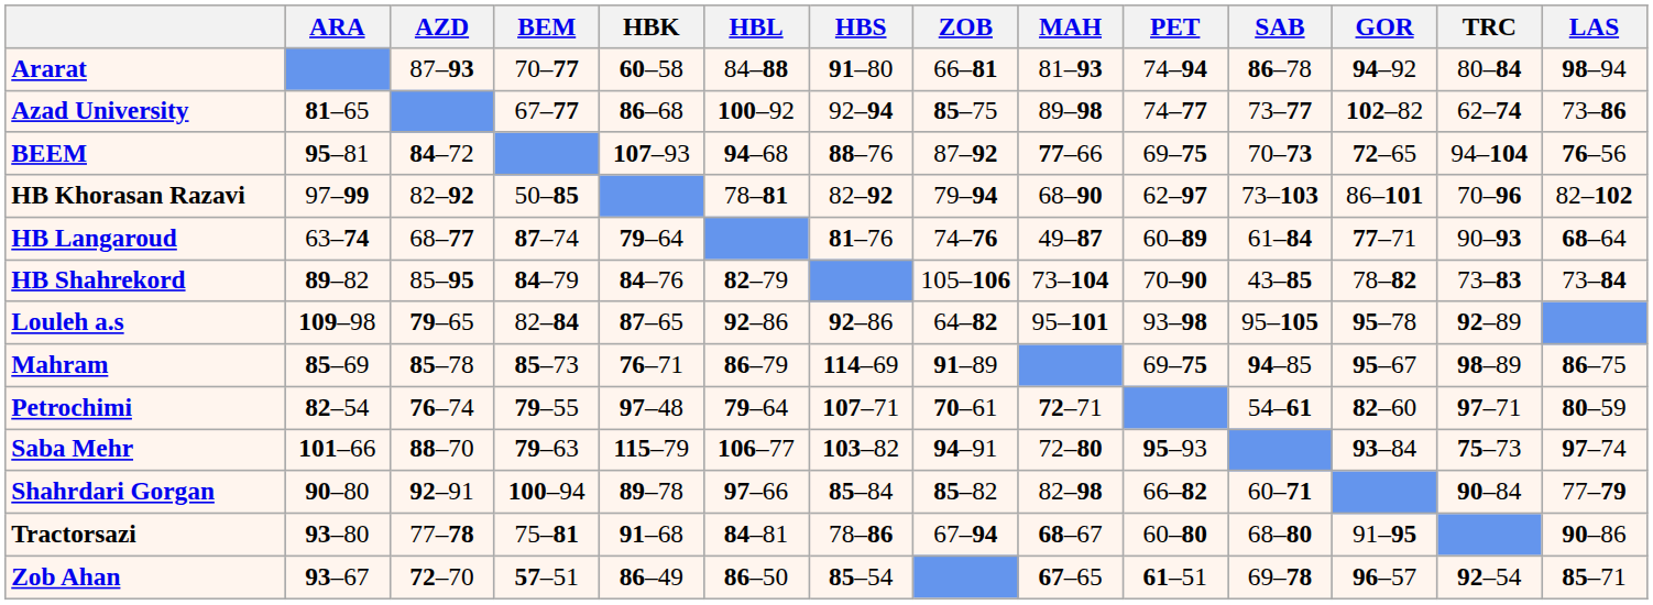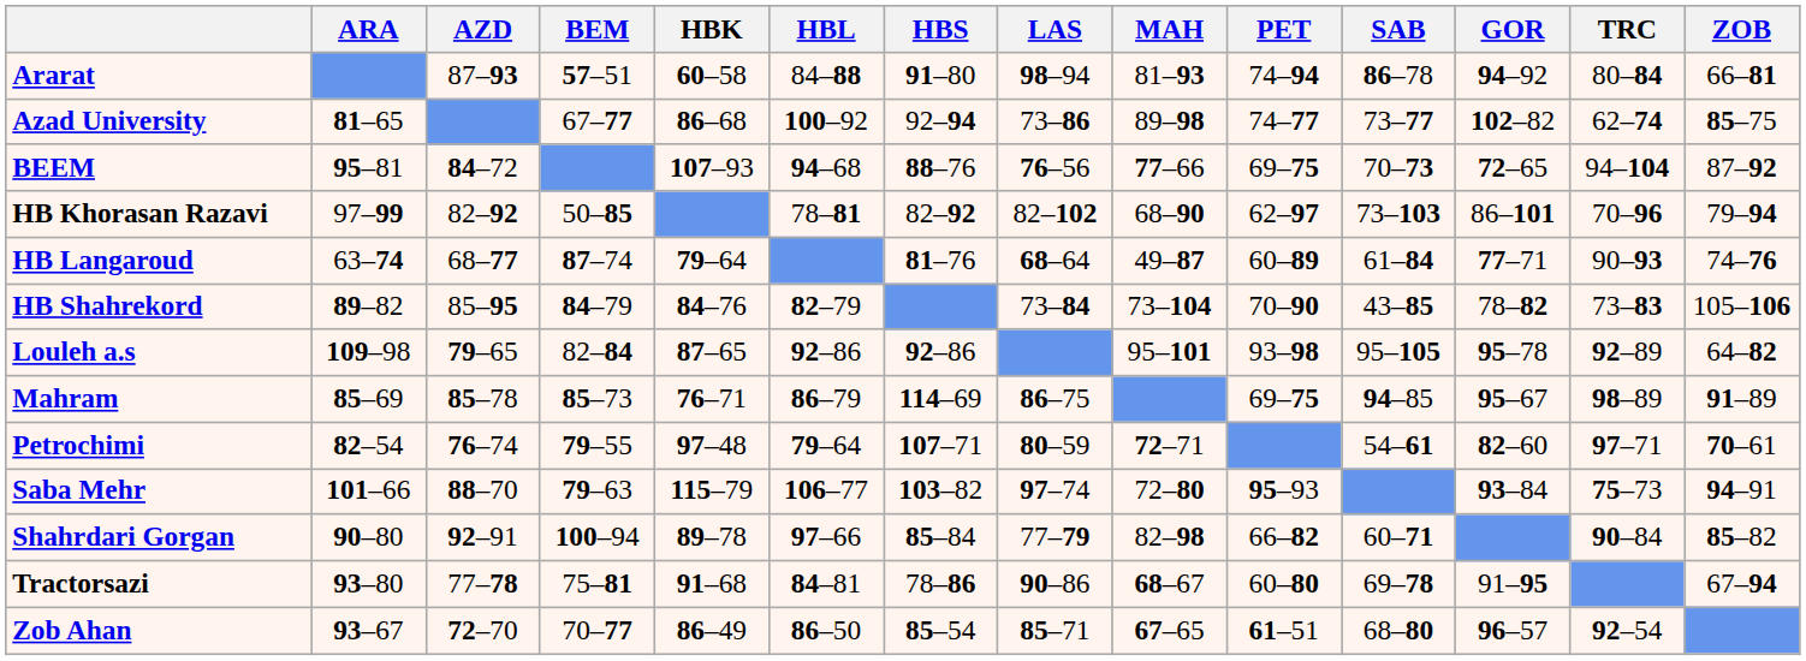 <table cellspacing="0" cellpadding="3" style="background-color: #fff5ee; font-size: 90%; text-align: center" class="wikitable">
 <tr>
 <th width=150></th>
 <th width=52><a href='#'>ARA</a></th>
 <th width=52><a href='#'>AZD</a></th>
 <th width=52><a href='#'>BEM</a></th>
 <th width=52>HBK</th>
 <th width=52><a href='#'>HBL</a></th>
 <th width=52><a href='#'>HBS</a></th>
-<th width=52><a href='#'>ZOB</a></th>
+<th width=52><a href='#'>LAS</a></th>
 <th width=52><a href='#'>MAH</a></th>
 <th width=52><a href='#'>PET</a></th>
 <th width=52><a href='#'>SAB</a></th>
 <th width=52><a href='#'>GOR</a></th>
 <th width=52>TRC</th>
-<th width=52><a href='#'>LAS</a></th>
+<th width=52><a href='#'>ZOB</a></th>
 </tr>
 <tr>
 <td align=left><strong><a href='#'>Ararat</a></strong></td>
 <td bgcolor="#6495ed"></td>
 <td>87–<strong>93</strong></td>
-<td>70–<strong>77</strong></td>
+<td><strong>57</strong>–51</td>
 <td><strong>60</strong>–58</td>
 <td>84–<strong>88</strong></td>
 <td><strong>91</strong>–80</td>
-<td>66–<strong>81</strong></td>
+<td><strong>98</strong>–94</td>
 <td>81–<strong>93</strong></td>
 <td>74–<strong>94</strong></td>
 <td><strong>86</strong>–78</td>
 <td><strong>94</strong>–92</td>
 <td>80–<strong>84</strong></td>
-<td><strong>98</strong>–94</td>
+<td>66–<strong>81</strong></td>
 </tr>
 <tr>
 <td align=left><strong><a href='#'>Azad University</a></strong></td>
 <td><strong>81</strong>–65</td>
 <td bgcolor="#6495ed"></td>
 <td>67–<strong>77</strong></td>
 <td><strong>86</strong>–68</td>
 <td><strong>100</strong>–92</td>
 <td>92–<strong>94</strong></td>
-<td><strong>85</strong>–75</td>
+<td>73–<strong>86</strong></td>
 <td>89–<strong>98</strong></td>
 <td>74–<strong>77</strong></td>
 <td>73–<strong>77</strong></td>
 <td><strong>102</strong>–82</td>
 <td>62–<strong>74</strong></td>
-<td>73–<strong>86</strong></td>
+<td><strong>85</strong>–75</td>
 </tr>
 <tr>
 <td align=left><strong><a href='#'>BEEM</a></strong></td>
 <td><strong>95</strong>–81</td>
 <td><strong>84</strong>–72</td>
 <td bgcolor="#6495ed"></td>
 <td><strong>107</strong>–93</td>
 <td><strong>94</strong>–68</td>
 <td><strong>88</strong>–76</td>
-<td>87–<strong>92</strong></td>
+<td><strong>76</strong>–56</td>
 <td><strong>77</strong>–66</td>
 <td>69–<strong>75</strong></td>
 <td>70–<strong>73</strong></td>
 <td><strong>72</strong>–65</td>
 <td>94–<strong>104</strong></td>
-<td><strong>76</strong>–56</td>
+<td>87–<strong>92</strong></td>
 </tr>
 <tr>
 <td align=left><strong>HB Khorasan Razavi</strong></td>
 <td>97–<strong>99</strong></td>
 <td>82–<strong>92</strong></td>
 <td>50–<strong>85</strong></td>
 <td bgcolor="#6495ed"></td>
 <td>78–<strong>81</strong></td>
 <td>82–<strong>92</strong></td>
-<td>79–<strong>94</strong></td>
+<td>82–<strong>102</strong></td>
 <td>68–<strong>90</strong></td>
 <td>62–<strong>97</strong></td>
 <td>73–<strong>103</strong></td>
 <td>86–<strong>101</strong></td>
 <td>70–<strong>96</strong></td>
-<td>82–<strong>102</strong></td>
+<td>79–<strong>94</strong></td>
 </tr>
 <tr>
 <td align=left><strong><a href='#'>HB Langaroud</a></strong></td>
 <td>63–<strong>74</strong></td>
 <td>68–<strong>77</strong></td>
 <td><strong>87</strong>–74</td>
 <td><strong>79</strong>–64</td>
 <td bgcolor="#6495ed"></td>
 <td><strong>81</strong>–76</td>
-<td>74–<strong>76</strong></td>
+<td><strong>68</strong>–64</td>
 <td>49–<strong>87</strong></td>
 <td>60–<strong>89</strong></td>
 <td>61–<strong>84</strong></td>
 <td><strong>77</strong>–71</td>
 <td>90–<strong>93</strong></td>
-<td><strong>68</strong>–64</td>
+<td>74–<strong>76</strong></td>
 </tr>
 <tr>
 <td align=left><strong><a href='#'>HB Shahrekord</a></strong></td>
 <td><strong>89</strong>–82</td>
 <td>85–<strong>95</strong></td>
 <td><strong>84</strong>–79</td>
 <td><strong>84</strong>–76</td>
 <td><strong>82</strong>–79</td>
 <td bgcolor="#6495ed"></td>
-<td>105–<strong>106</strong></td>
+<td>73–<strong>84</strong></td>
 <td>73–<strong>104</strong></td>
 <td>70–<strong>90</strong></td>
 <td>43–<strong>85</strong></td>
 <td>78–<strong>82</strong></td>
 <td>73–<strong>83</strong></td>
-<td>73–<strong>84</strong></td>
+<td>105–<strong>106</strong></td>
 </tr>
 <tr>
 <td align=left><strong><a href='#'>Louleh a.s</a></strong></td>
 <td><strong>109</strong>–98</td>
 <td><strong>79</strong>–65</td>
 <td>82–<strong>84</strong></td>
 <td><strong>87</strong>–65</td>
 <td><strong>92</strong>–86</td>
 <td><strong>92</strong>–86</td>
-<td>64–<strong>82</strong></td>
+<td bgcolor="#6495ed"></td>
 <td>95–<strong>101</strong></td>
 <td>93–<strong>98</strong></td>
 <td>95–<strong>105</strong></td>
 <td><strong>95</strong>–78</td>
 <td><strong>92</strong>–89</td>
-<td bgcolor="#6495ed"></td>
+<td>64–<strong>82</strong></td>
 </tr>
 <tr>
 <td align=left><strong><a href='#'>Mahram</a></strong></td>
 <td><strong>85</strong>–69</td>
 <td><strong>85</strong>–78</td>
 <td><strong>85</strong>–73</td>
 <td><strong>76</strong>–71</td>
 <td><strong>86</strong>–79</td>
 <td><strong>114</strong>–69</td>
-<td><strong>91</strong>–89</td>
+<td><strong>86</strong>–75</td>
 <td bgcolor="#6495ed"></td>
 <td>69–<strong>75</strong></td>
 <td><strong>94</strong>–85</td>
 <td><strong>95</strong>–67</td>
 <td><strong>98</strong>–89</td>
-<td><strong>86</strong>–75</td>
+<td><strong>91</strong>–89</td>
 </tr>
 <tr>
 <td align=left><strong><a href='#'>Petrochimi</a></strong></td>
 <td><strong>82</strong>–54</td>
 <td><strong>76</strong>–74</td>
 <td><strong>79</strong>–55</td>
 <td><strong>97</strong>–48</td>
 <td><strong>79</strong>–64</td>
 <td><strong>107</strong>–71</td>
-<td><strong>70</strong>–61</td>
+<td><strong>80</strong>–59</td>
 <td><strong>72</strong>–71</td>
 <td bgcolor="#6495ed"></td>
 <td>54–<strong>61</strong></td>
 <td><strong>82</strong>–60</td>
 <td><strong>97</strong>–71</td>
-<td><strong>80</strong>–59</td>
+<td><strong>70</strong>–61</td>
 </tr>
 <tr>
 <td align=left><strong><a href='#'>Saba Mehr</a></strong></td>
 <td><strong>101</strong>–66</td>
 <td><strong>88</strong>–70</td>
 <td><strong>79</strong>–63</td>
 <td><strong>115</strong>–79</td>
 <td><strong>106</strong>–77</td>
 <td><strong>103</strong>–82</td>
-<td><strong>94</strong>–91</td>
+<td><strong>97</strong>–74</td>
 <td>72–<strong>80</strong></td>
 <td><strong>95</strong>–93</td>
 <td bgcolor="#6495ed"></td>
 <td><strong>93</strong>–84</td>
 <td><strong>75</strong>–73</td>
-<td><strong>97</strong>–74</td>
+<td><strong>94</strong>–91</td>
 </tr>
 <tr>
 <td align=left><strong><a href='#'>Shahrdari Gorgan</a></strong></td>
 <td><strong>90</strong>–80</td>
 <td><strong>92</strong>–91</td>
 <td><strong>100</strong>–94</td>
 <td><strong>89</strong>–78</td>
 <td><strong>97</strong>–66</td>
 <td><strong>85</strong>–84</td>
-<td><strong>85</strong>–82</td>
+<td>77–<strong>79</strong></td>
 <td>82–<strong>98</strong></td>
 <td>66–<strong>82</strong></td>
 <td>60–<strong>71</strong></td>
 <td bgcolor="#6495ed"></td>
 <td><strong>90</strong>–84</td>
-<td>77–<strong>79</strong></td>
+<td><strong>85</strong>–82</td>
 </tr>
 <tr>
 <td align=left><strong>Tractorsazi</strong></td>
 <td><strong>93</strong>–80</td>
 <td>77–<strong>78</strong></td>
 <td>75–<strong>81</strong></td>
 <td><strong>91</strong>–68</td>
 <td><strong>84</strong>–81</td>
 <td>78–<strong>86</strong></td>
-<td>67–<strong>94</strong></td>
+<td><strong>90</strong>–86</td>
 <td><strong>68</strong>–67</td>
 <td>60–<strong>80</strong></td>
-<td>68–<strong>80</strong></td>
+<td>69–<strong>78</strong></td>
 <td>91–<strong>95</strong></td>
 <td bgcolor="#6495ed"></td>
-<td><strong>90</strong>–86</td>
+<td>67–<strong>94</strong></td>
 </tr>
 <tr>
 <td align=left><strong><a href='#'>Zob Ahan</a></strong></td>
 <td><strong>93</strong>–67</td>
 <td><strong>72</strong>–70</td>
-<td><strong>57</strong>–51</td>
+<td>70–<strong>77</strong></td>
 <td><strong>86</strong>–49</td>
 <td><strong>86</strong>–50</td>
 <td><strong>85</strong>–54</td>
-<td bgcolor="#6495ed"></td>
+<td><strong>85</strong>–71</td>
 <td><strong>67</strong>–65</td>
 <td><strong>61</strong>–51</td>
-<td>69–<strong>78</strong></td>
+<td>68–<strong>80</strong></td>
 <td><strong>96</strong>–57</td>
 <td><strong>92</strong>–54</td>
-<td><strong>85</strong>–71</td>
+<td bgcolor="#6495ed"></td>
 </tr>
 </table>
